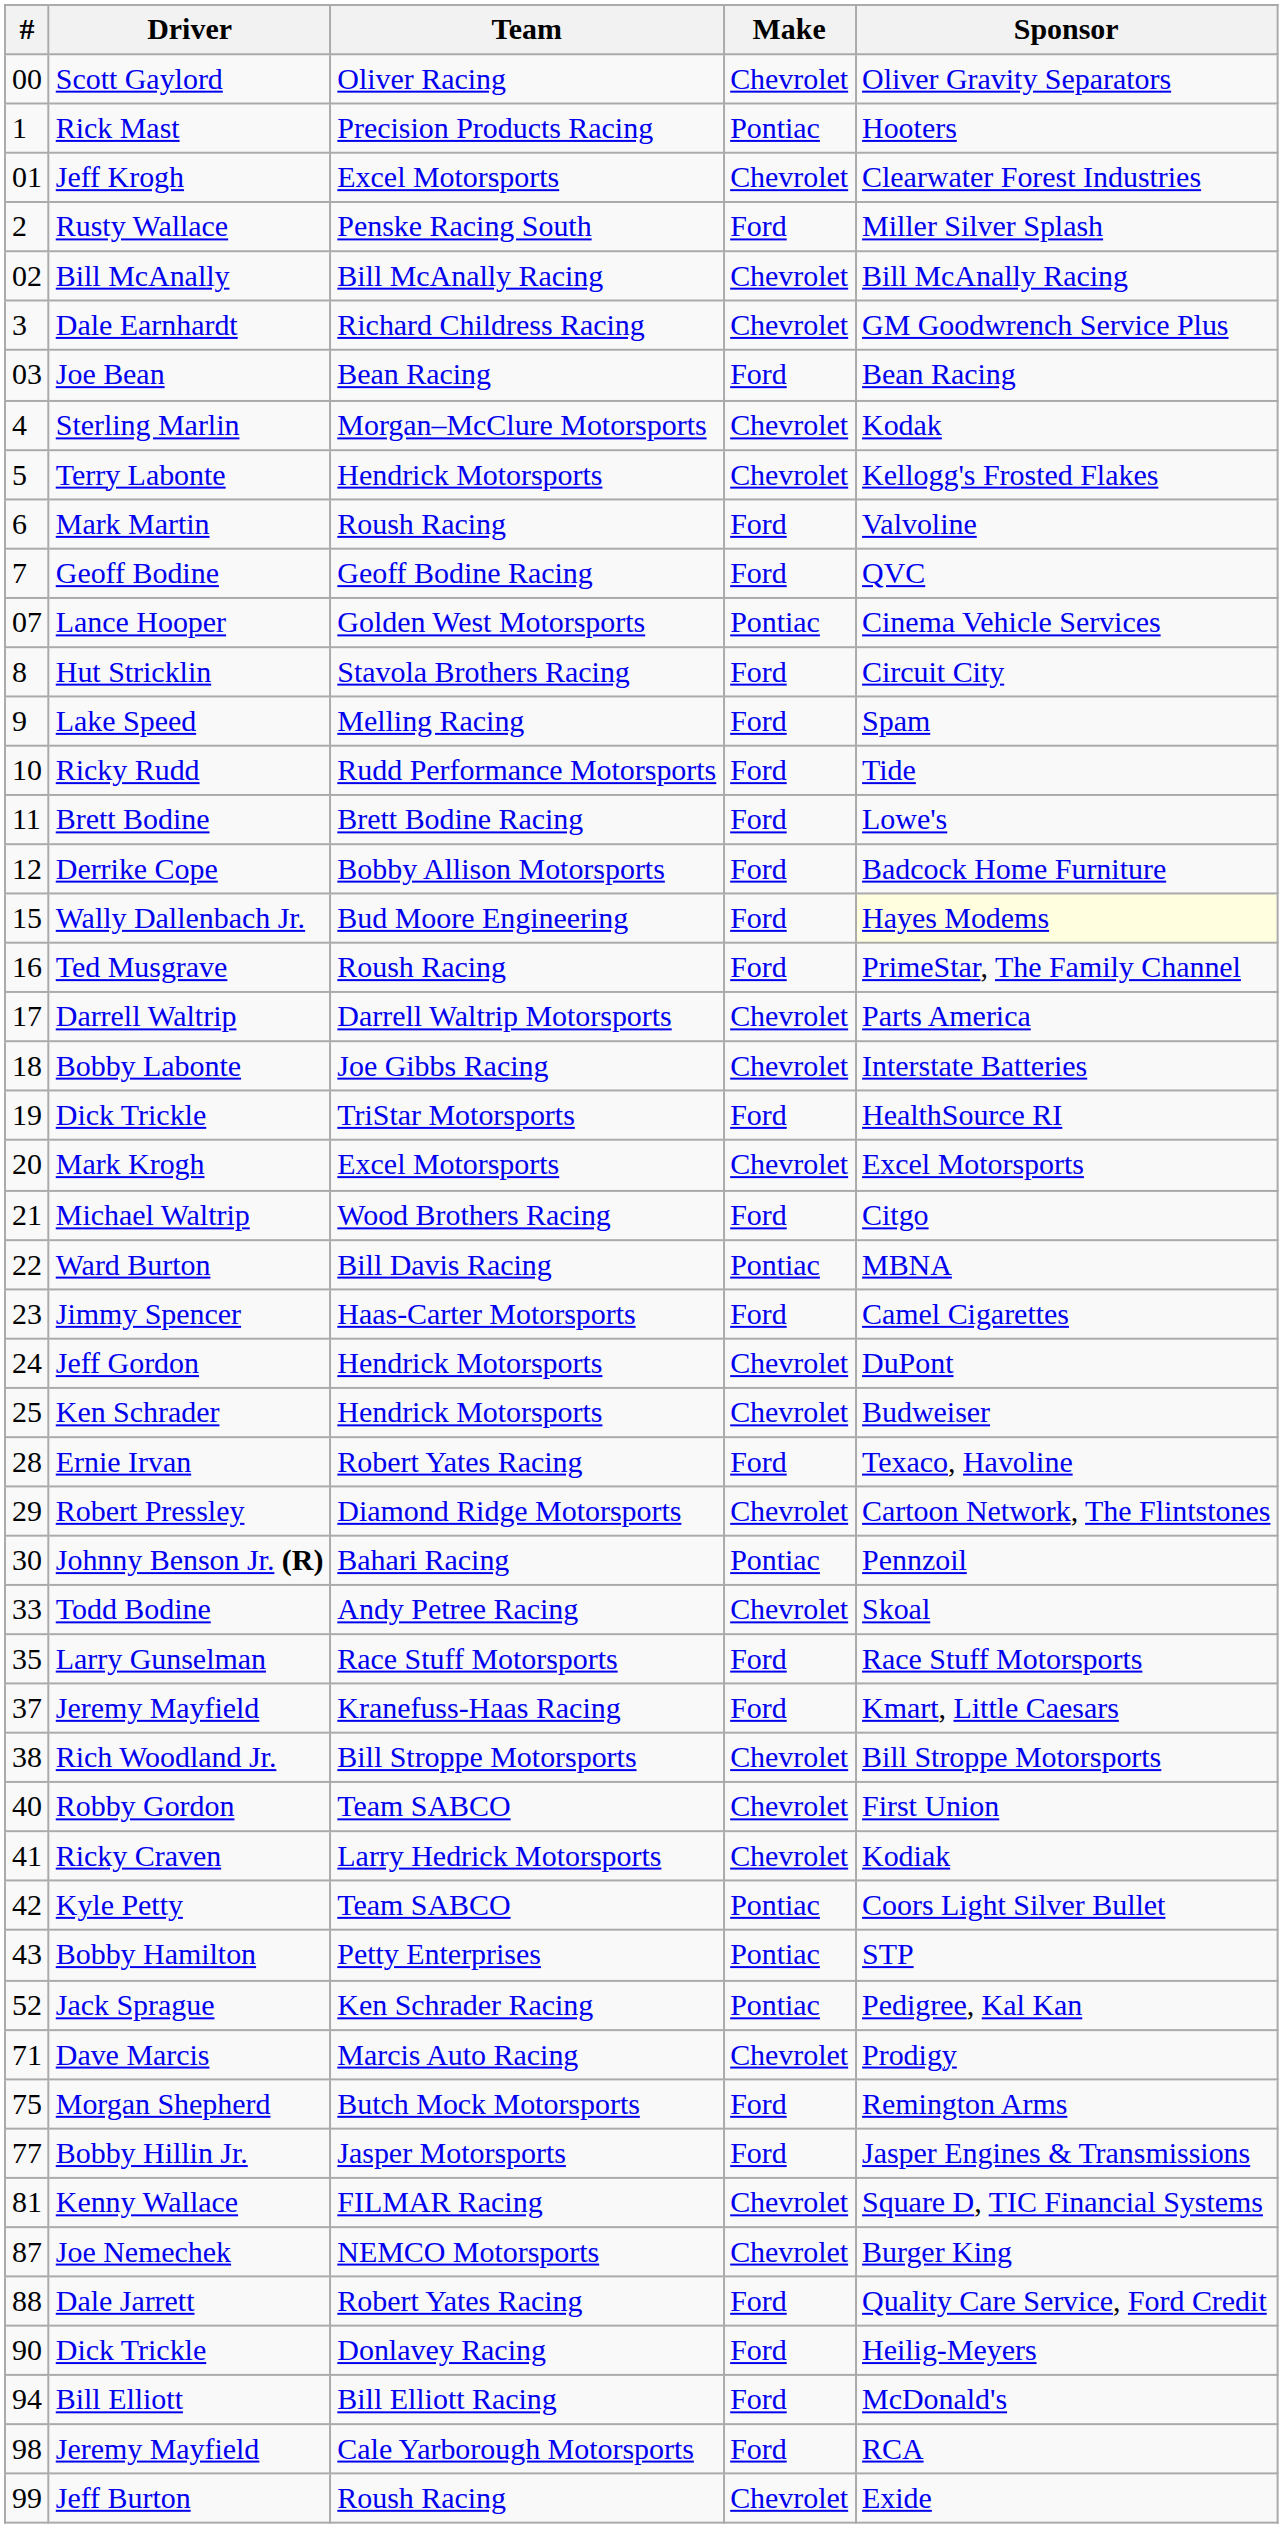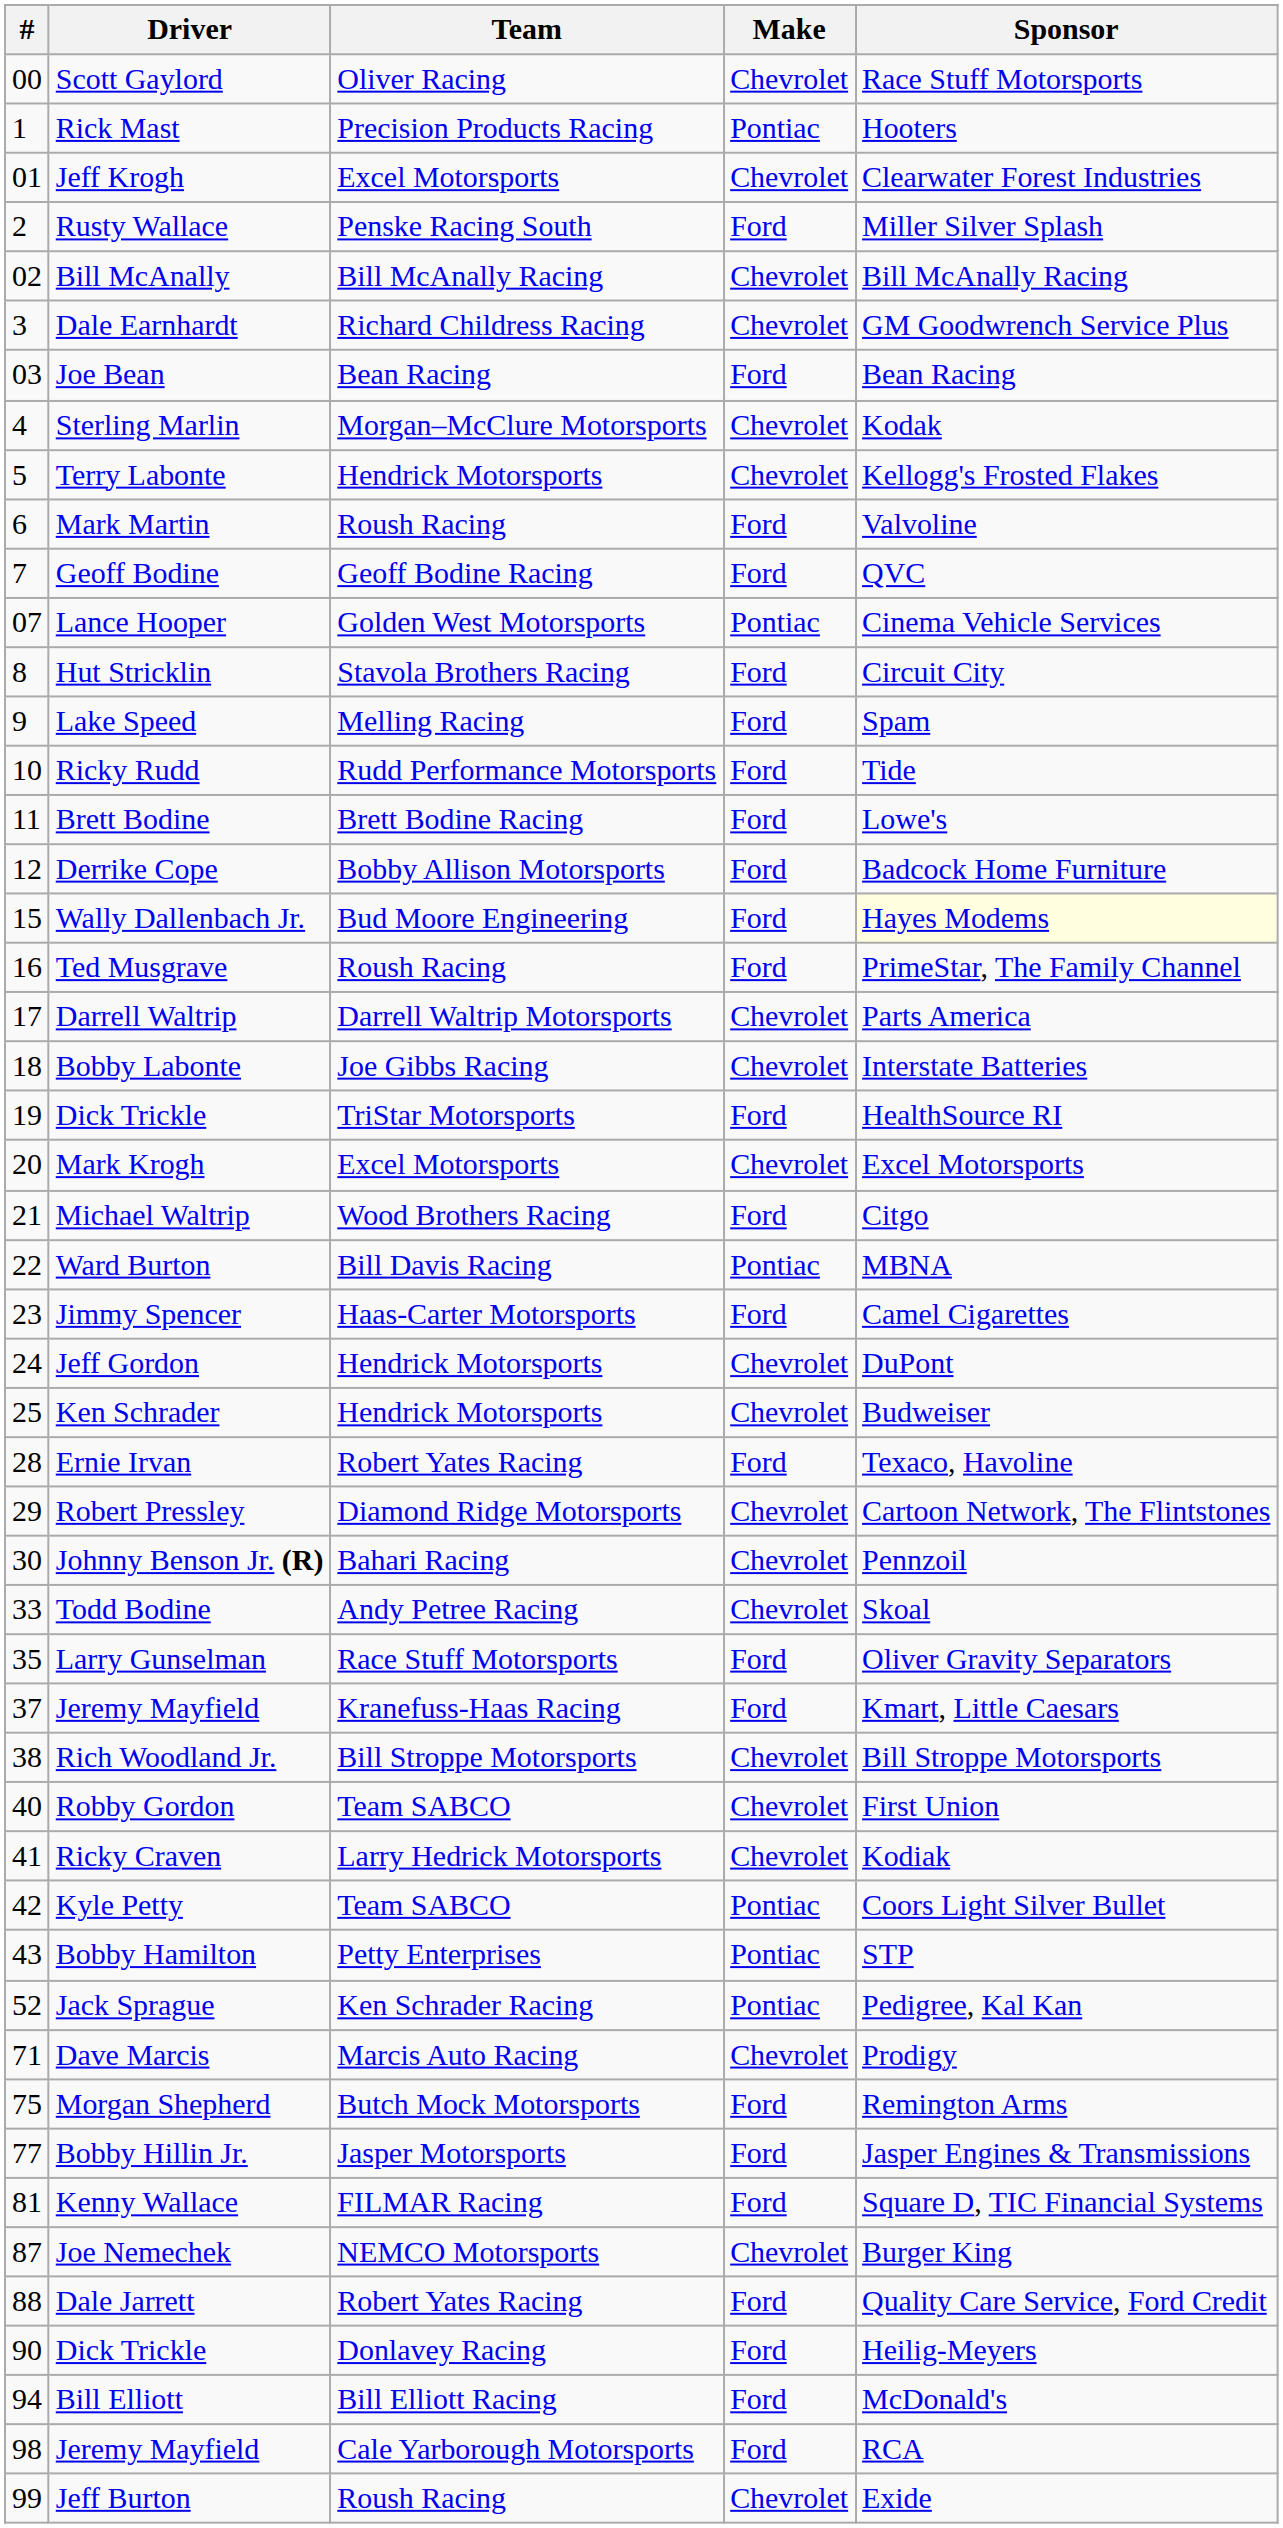 <table class="wikitable" style="font-size:95%">
 <tr>
 <th>#</th>
 <th>Driver</th>
 <th>Team</th>
 <th>Make</th>
 <th>Sponsor</th>
 </tr>
 <tr>
 <td>00</td>
 <td><a href='#'>Scott Gaylord</a></td>
 <td><a href='#'>Oliver Racing</a></td>
 <td><a href='#'>Chevrolet</a></td>
-<td><a href='#'>Oliver Gravity Separators</a></td>
+<td><a href='#'>Race Stuff Motorsports</a></td>
 </tr>
 <tr>
 <td>1</td>
 <td><a href='#'>Rick Mast</a></td>
 <td><a href='#'>Precision Products Racing</a></td>
 <td><a href='#'>Pontiac</a></td>
 <td><a href='#'>Hooters</a></td>
 </tr>
 <tr>
 <td>01</td>
 <td><a href='#'>Jeff Krogh</a></td>
 <td><a href='#'>Excel Motorsports</a></td>
 <td><a href='#'>Chevrolet</a></td>
 <td><a href='#'>Clearwater Forest Industries</a></td>
 </tr>
 <tr>
 <td>2</td>
 <td><a href='#'>Rusty Wallace</a></td>
 <td><a href='#'>Penske Racing South</a></td>
 <td><a href='#'>Ford</a></td>
 <td><a href='#'>Miller Silver Splash</a></td>
 </tr>
 <tr>
 <td>02</td>
 <td><a href='#'>Bill McAnally</a></td>
 <td><a href='#'>Bill McAnally Racing</a></td>
 <td><a href='#'>Chevrolet</a></td>
 <td><a href='#'>Bill McAnally Racing</a></td>
 </tr>
 <tr>
 <td>3</td>
 <td><a href='#'>Dale Earnhardt</a></td>
 <td><a href='#'>Richard Childress Racing</a></td>
 <td><a href='#'>Chevrolet</a></td>
 <td><a href='#'>GM Goodwrench Service Plus</a></td>
 </tr>
 <tr>
 <td>03</td>
 <td><a href='#'>Joe Bean</a></td>
 <td><a href='#'>Bean Racing</a></td>
 <td><a href='#'>Ford</a></td>
 <td><a href='#'>Bean Racing</a></td>
 </tr>
 <tr>
 <td>4</td>
 <td><a href='#'>Sterling Marlin</a></td>
 <td><a href='#'>Morgan–McClure Motorsports</a></td>
 <td><a href='#'>Chevrolet</a></td>
 <td><a href='#'>Kodak</a></td>
 </tr>
 <tr>
 <td>5</td>
 <td><a href='#'>Terry Labonte</a></td>
 <td><a href='#'>Hendrick Motorsports</a></td>
 <td><a href='#'>Chevrolet</a></td>
 <td><a href='#'>Kellogg's Frosted Flakes</a></td>
 </tr>
 <tr>
 <td>6</td>
 <td><a href='#'>Mark Martin</a></td>
 <td><a href='#'>Roush Racing</a></td>
 <td><a href='#'>Ford</a></td>
 <td><a href='#'>Valvoline</a></td>
 </tr>
 <tr>
 <td>7</td>
 <td><a href='#'>Geoff Bodine</a></td>
 <td><a href='#'>Geoff Bodine Racing</a></td>
 <td><a href='#'>Ford</a></td>
 <td><a href='#'>QVC</a></td>
 </tr>
 <tr>
 <td>07</td>
 <td><a href='#'>Lance Hooper</a></td>
 <td><a href='#'>Golden West Motorsports</a></td>
 <td><a href='#'>Pontiac</a></td>
 <td><a href='#'>Cinema Vehicle Services</a></td>
 </tr>
 <tr>
 <td>8</td>
 <td><a href='#'>Hut Stricklin</a></td>
 <td><a href='#'>Stavola Brothers Racing</a></td>
 <td><a href='#'>Ford</a></td>
 <td><a href='#'>Circuit City</a></td>
 </tr>
 <tr>
 <td>9</td>
 <td><a href='#'>Lake Speed</a></td>
 <td><a href='#'>Melling Racing</a></td>
 <td><a href='#'>Ford</a></td>
 <td><a href='#'>Spam</a></td>
 </tr>
 <tr>
 <td>10</td>
 <td><a href='#'>Ricky Rudd</a></td>
 <td><a href='#'>Rudd Performance Motorsports</a></td>
 <td><a href='#'>Ford</a></td>
 <td><a href='#'>Tide</a></td>
 </tr>
 <tr>
 <td>11</td>
 <td><a href='#'>Brett Bodine</a></td>
 <td><a href='#'>Brett Bodine Racing</a></td>
 <td><a href='#'>Ford</a></td>
 <td><a href='#'>Lowe's</a></td>
 </tr>
 <tr>
 <td>12</td>
 <td><a href='#'>Derrike Cope</a></td>
 <td><a href='#'>Bobby Allison Motorsports</a></td>
 <td><a href='#'>Ford</a></td>
 <td><a href='#'>Badcock Home Furniture</a></td>
 </tr>
 <tr>
 <td>15</td>
 <td><a href='#'>Wally Dallenbach Jr.</a></td>
 <td><a href='#'>Bud Moore Engineering</a></td>
 <td><a href='#'>Ford</a></td>
 <td style="background: lightyellow;"><a href='#'>Hayes Modems</a></td>
 </tr>
 <tr>
 <td>16</td>
 <td><a href='#'>Ted Musgrave</a></td>
 <td><a href='#'>Roush Racing</a></td>
 <td><a href='#'>Ford</a></td>
 <td><a href='#'>PrimeStar</a>, <a href='#'>The Family Channel</a></td>
 </tr>
 <tr>
 <td>17</td>
 <td><a href='#'>Darrell Waltrip</a></td>
 <td><a href='#'>Darrell Waltrip Motorsports</a></td>
 <td><a href='#'>Chevrolet</a></td>
 <td><a href='#'>Parts America</a></td>
 </tr>
 <tr>
 <td>18</td>
 <td><a href='#'>Bobby Labonte</a></td>
 <td><a href='#'>Joe Gibbs Racing</a></td>
 <td><a href='#'>Chevrolet</a></td>
 <td><a href='#'>Interstate Batteries</a></td>
 </tr>
 <tr>
 <td>19</td>
 <td><a href='#'>Dick Trickle</a></td>
 <td><a href='#'>TriStar Motorsports</a></td>
 <td><a href='#'>Ford</a></td>
 <td><a href='#'>HealthSource RI</a></td>
 </tr>
 <tr>
 <td>20</td>
 <td><a href='#'>Mark Krogh</a></td>
 <td><a href='#'>Excel Motorsports</a></td>
 <td><a href='#'>Chevrolet</a></td>
 <td><a href='#'>Excel Motorsports</a></td>
 </tr>
 <tr>
 <td>21</td>
 <td><a href='#'>Michael Waltrip</a></td>
 <td><a href='#'>Wood Brothers Racing</a></td>
 <td><a href='#'>Ford</a></td>
 <td><a href='#'>Citgo</a></td>
 </tr>
 <tr>
 <td>22</td>
 <td><a href='#'>Ward Burton</a></td>
 <td><a href='#'>Bill Davis Racing</a></td>
 <td><a href='#'>Pontiac</a></td>
 <td><a href='#'>MBNA</a></td>
 </tr>
 <tr>
 <td>23</td>
 <td><a href='#'>Jimmy Spencer</a></td>
 <td><a href='#'>Haas-Carter Motorsports</a></td>
 <td><a href='#'>Ford</a></td>
 <td><a href='#'>Camel Cigarettes</a></td>
 </tr>
 <tr>
 <td>24</td>
 <td><a href='#'>Jeff Gordon</a></td>
 <td><a href='#'>Hendrick Motorsports</a></td>
 <td><a href='#'>Chevrolet</a></td>
 <td><a href='#'>DuPont</a></td>
 </tr>
 <tr>
 <td>25</td>
 <td><a href='#'>Ken Schrader</a></td>
 <td><a href='#'>Hendrick Motorsports</a></td>
 <td><a href='#'>Chevrolet</a></td>
 <td><a href='#'>Budweiser</a></td>
 </tr>
 <tr>
 <td>28</td>
 <td><a href='#'>Ernie Irvan</a></td>
 <td><a href='#'>Robert Yates Racing</a></td>
 <td><a href='#'>Ford</a></td>
 <td><a href='#'>Texaco</a>, <a href='#'>Havoline</a></td>
 </tr>
 <tr>
 <td>29</td>
 <td><a href='#'>Robert Pressley</a></td>
 <td><a href='#'>Diamond Ridge Motorsports</a></td>
 <td><a href='#'>Chevrolet</a></td>
 <td><a href='#'>Cartoon Network</a>, <a href='#'>The Flintstones</a></td>
 </tr>
 <tr>
 <td>30</td>
 <td><a href='#'>Johnny Benson Jr.</a> <strong>(R)</strong></td>
 <td><a href='#'>Bahari Racing</a></td>
-<td><a href='#'>Pontiac</a></td>
+<td><a href='#'>Chevrolet</a></td>
 <td><a href='#'>Pennzoil</a></td>
 </tr>
 <tr>
 <td>33</td>
 <td><a href='#'>Todd Bodine</a></td>
 <td><a href='#'>Andy Petree Racing</a></td>
 <td><a href='#'>Chevrolet</a></td>
 <td><a href='#'>Skoal</a></td>
 </tr>
 <tr>
 <td>35</td>
 <td><a href='#'>Larry Gunselman</a></td>
 <td><a href='#'>Race Stuff Motorsports</a></td>
 <td><a href='#'>Ford</a></td>
-<td><a href='#'>Race Stuff Motorsports</a></td>
+<td><a href='#'>Oliver Gravity Separators</a></td>
 </tr>
 <tr>
 <td>37</td>
 <td><a href='#'>Jeremy Mayfield</a></td>
 <td><a href='#'>Kranefuss-Haas Racing</a></td>
 <td><a href='#'>Ford</a></td>
 <td><a href='#'>Kmart</a>, <a href='#'>Little Caesars</a></td>
 </tr>
 <tr>
 <td>38</td>
 <td><a href='#'>Rich Woodland Jr.</a></td>
 <td><a href='#'>Bill Stroppe Motorsports</a></td>
 <td><a href='#'>Chevrolet</a></td>
 <td><a href='#'>Bill Stroppe Motorsports</a></td>
 </tr>
 <tr>
 <td>40</td>
 <td><a href='#'>Robby Gordon</a></td>
 <td><a href='#'>Team SABCO</a></td>
 <td><a href='#'>Chevrolet</a></td>
 <td><a href='#'>First Union</a></td>
 </tr>
 <tr>
 <td>41</td>
 <td><a href='#'>Ricky Craven</a></td>
 <td><a href='#'>Larry Hedrick Motorsports</a></td>
 <td><a href='#'>Chevrolet</a></td>
 <td><a href='#'>Kodiak</a></td>
 </tr>
 <tr>
 <td>42</td>
 <td><a href='#'>Kyle Petty</a></td>
 <td><a href='#'>Team SABCO</a></td>
 <td><a href='#'>Pontiac</a></td>
 <td><a href='#'>Coors Light Silver Bullet</a></td>
 </tr>
 <tr>
 <td>43</td>
 <td><a href='#'>Bobby Hamilton</a></td>
 <td><a href='#'>Petty Enterprises</a></td>
 <td><a href='#'>Pontiac</a></td>
 <td><a href='#'>STP</a></td>
 </tr>
 <tr>
 <td>52</td>
 <td><a href='#'>Jack Sprague</a></td>
 <td><a href='#'>Ken Schrader Racing</a></td>
 <td><a href='#'>Pontiac</a></td>
 <td><a href='#'>Pedigree</a>, <a href='#'>Kal Kan</a></td>
 </tr>
 <tr>
 <td>71</td>
 <td><a href='#'>Dave Marcis</a></td>
 <td><a href='#'>Marcis Auto Racing</a></td>
 <td><a href='#'>Chevrolet</a></td>
 <td><a href='#'>Prodigy</a></td>
 </tr>
 <tr>
 <td>75</td>
 <td><a href='#'>Morgan Shepherd</a></td>
 <td><a href='#'>Butch Mock Motorsports</a></td>
 <td><a href='#'>Ford</a></td>
 <td><a href='#'>Remington Arms</a></td>
 </tr>
 <tr>
 <td>77</td>
 <td><a href='#'>Bobby Hillin Jr.</a></td>
 <td><a href='#'>Jasper Motorsports</a></td>
 <td><a href='#'>Ford</a></td>
 <td><a href='#'>Jasper Engines & Transmissions</a></td>
 </tr>
 <tr>
 <td>81</td>
 <td><a href='#'>Kenny Wallace</a></td>
 <td><a href='#'>FILMAR Racing</a></td>
-<td><a href='#'>Chevrolet</a></td>
+<td><a href='#'>Ford</a></td>
 <td><a href='#'>Square D</a>, <a href='#'>TIC Financial Systems</a></td>
 </tr>
 <tr>
 <td>87</td>
 <td><a href='#'>Joe Nemechek</a></td>
 <td><a href='#'>NEMCO Motorsports</a></td>
 <td><a href='#'>Chevrolet</a></td>
 <td><a href='#'>Burger King</a></td>
 </tr>
 <tr>
 <td>88</td>
 <td><a href='#'>Dale Jarrett</a></td>
 <td><a href='#'>Robert Yates Racing</a></td>
 <td><a href='#'>Ford</a></td>
 <td><a href='#'>Quality Care Service</a>, <a href='#'>Ford Credit</a></td>
 </tr>
 <tr>
 <td>90</td>
 <td><a href='#'>Dick Trickle</a></td>
 <td><a href='#'>Donlavey Racing</a></td>
 <td><a href='#'>Ford</a></td>
 <td><a href='#'>Heilig-Meyers</a></td>
 </tr>
 <tr>
 <td>94</td>
 <td><a href='#'>Bill Elliott</a></td>
 <td><a href='#'>Bill Elliott Racing</a></td>
 <td><a href='#'>Ford</a></td>
 <td><a href='#'>McDonald's</a></td>
 </tr>
 <tr>
 <td>98</td>
 <td><a href='#'>Jeremy Mayfield</a></td>
 <td><a href='#'>Cale Yarborough Motorsports</a></td>
 <td><a href='#'>Ford</a></td>
 <td><a href='#'>RCA</a></td>
 </tr>
 <tr>
 <td>99</td>
 <td><a href='#'>Jeff Burton</a></td>
 <td><a href='#'>Roush Racing</a></td>
 <td><a href='#'>Chevrolet</a></td>
 <td><a href='#'>Exide</a></td>
 </tr>
 </table>
